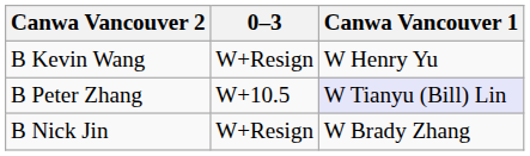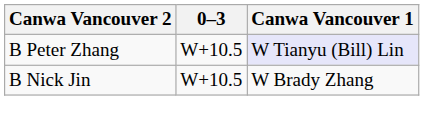 <table class="wikitable">
 <tr>
 <th>Canwa Vancouver 2</th>
 <th>0–3</th>
 <th>Canwa Vancouver 1</th>
-</tr>
-<tr>
-<td>B Kevin Wang</td>
-<td>W+Resign</td>
-<td>W Henry Yu</td>
 </tr>
 <tr>
 <td>B Peter Zhang</td>
 <td>W+10.5</td>
 <td style="background: lavender;">W Tianyu (Bill) Lin</td>
 </tr>
 <tr>
 <td>B Nick Jin</td>
-<td>W+Resign</td>
+<td>W+10.5</td>
 <td>W Brady Zhang</td>
 </tr>
 </table>
